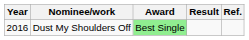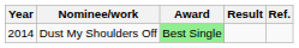 <table class="wikitable">
 <tr>
 <th>Year</th>
 <th>Nominee/work</th>
 <th>Award</th>
 <th><strong>Result</strong></th>
 <th>Ref.</th>
 </tr>
 <tr>
-<td>2016</td>
+<td>2014</td>
 <td>Dust My Shoulders Off</td>
 <td style="background: lightgreen;">Best Single</td>
 <td></td>
 <td></td>
 </tr>
 </table>
